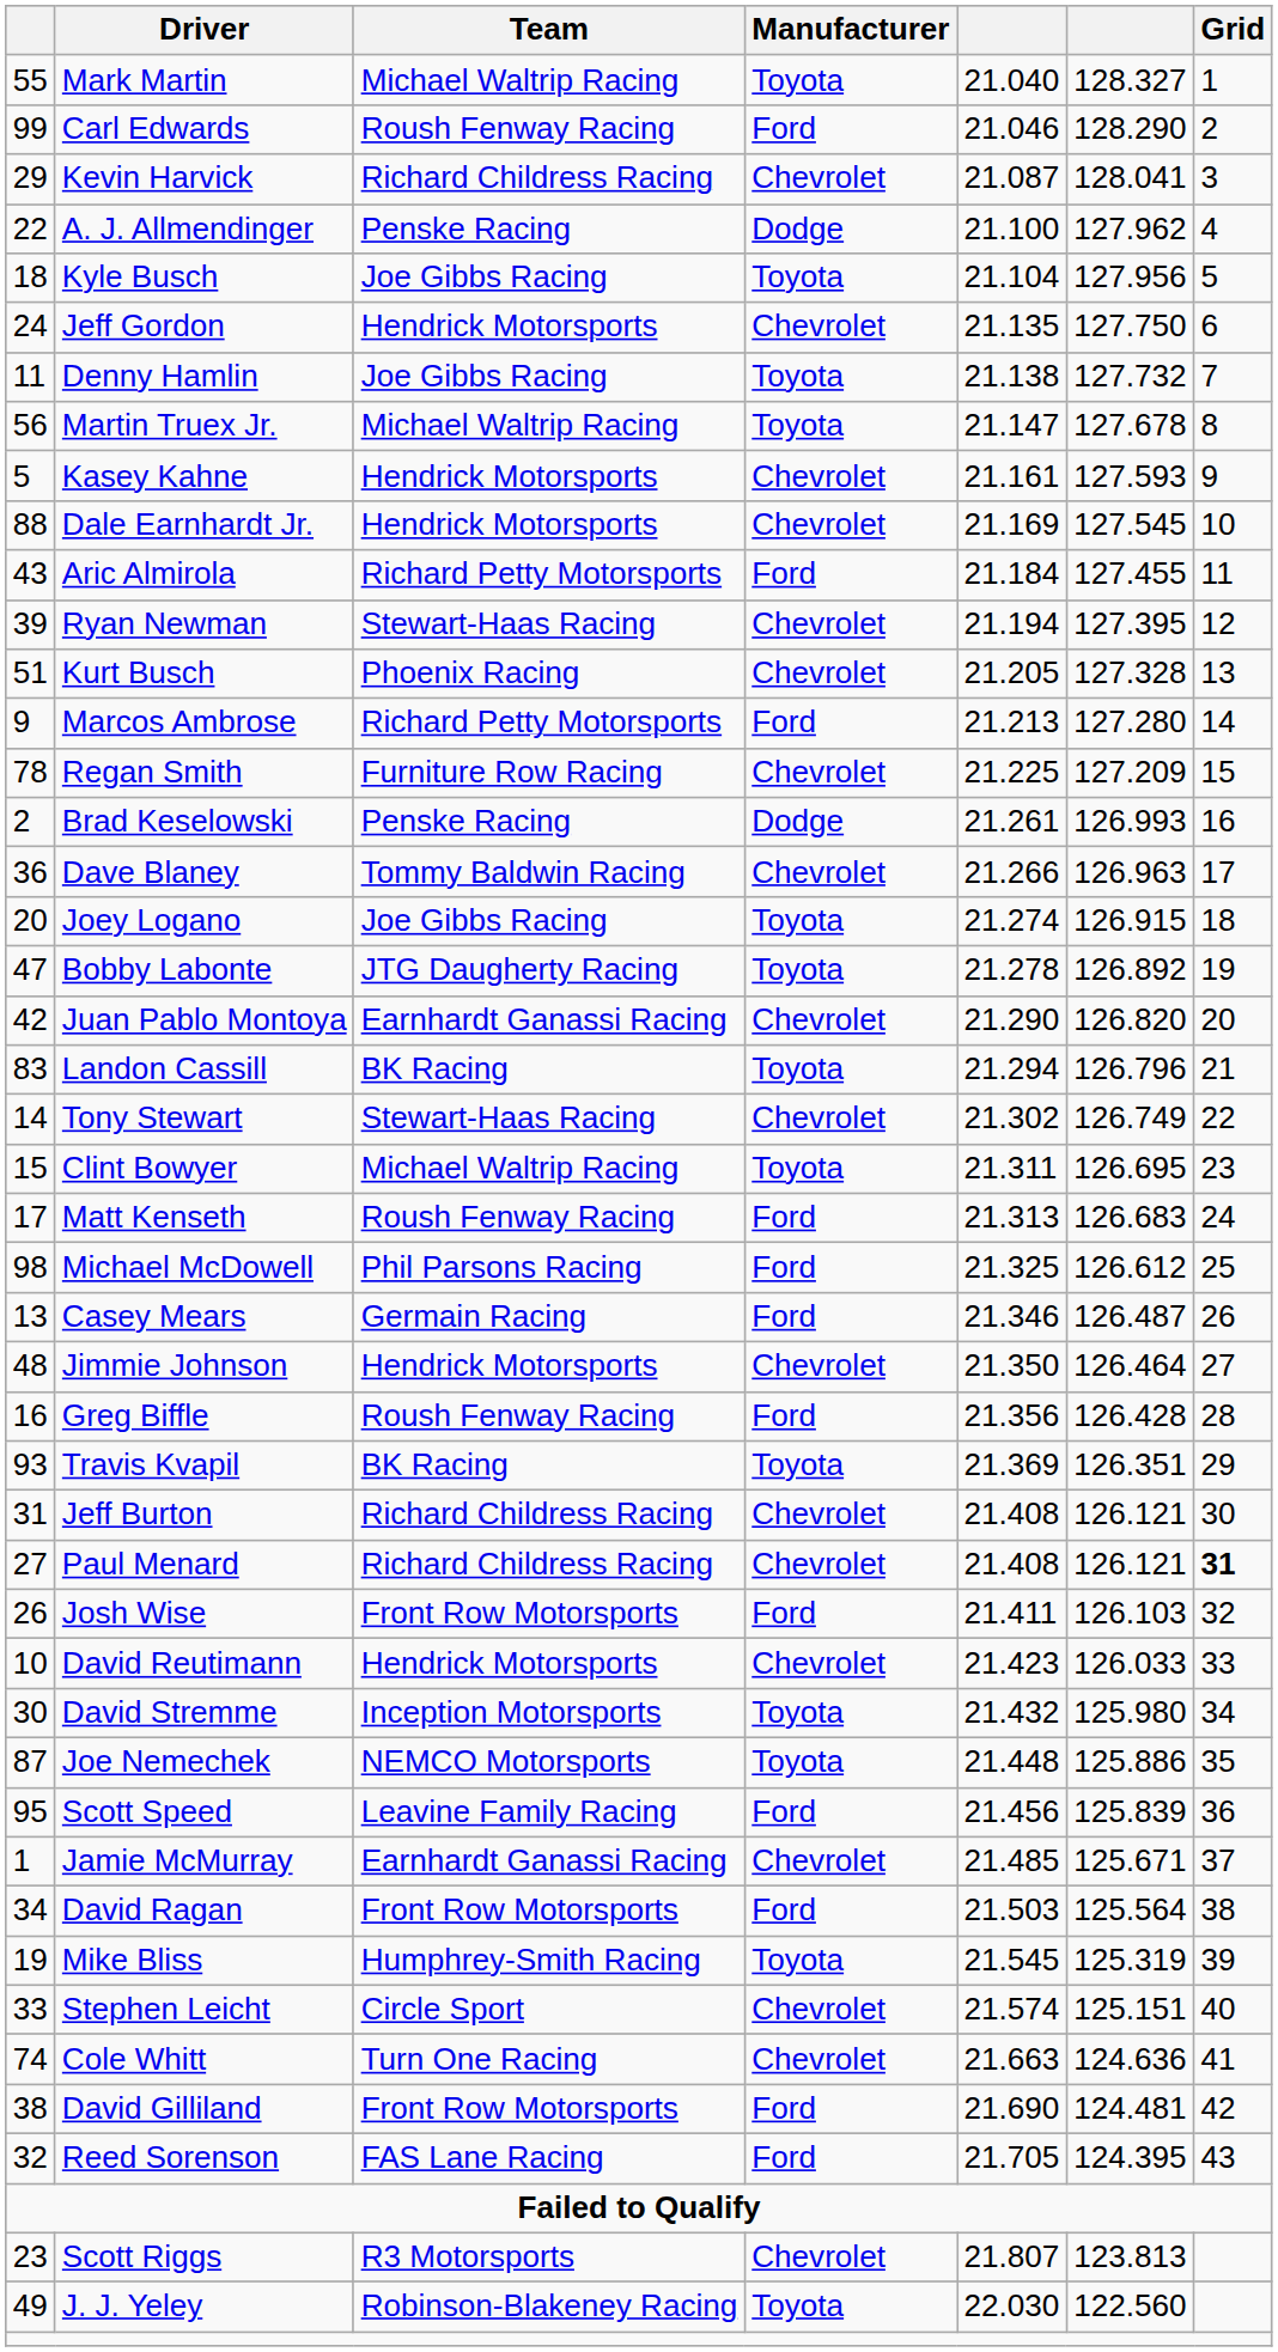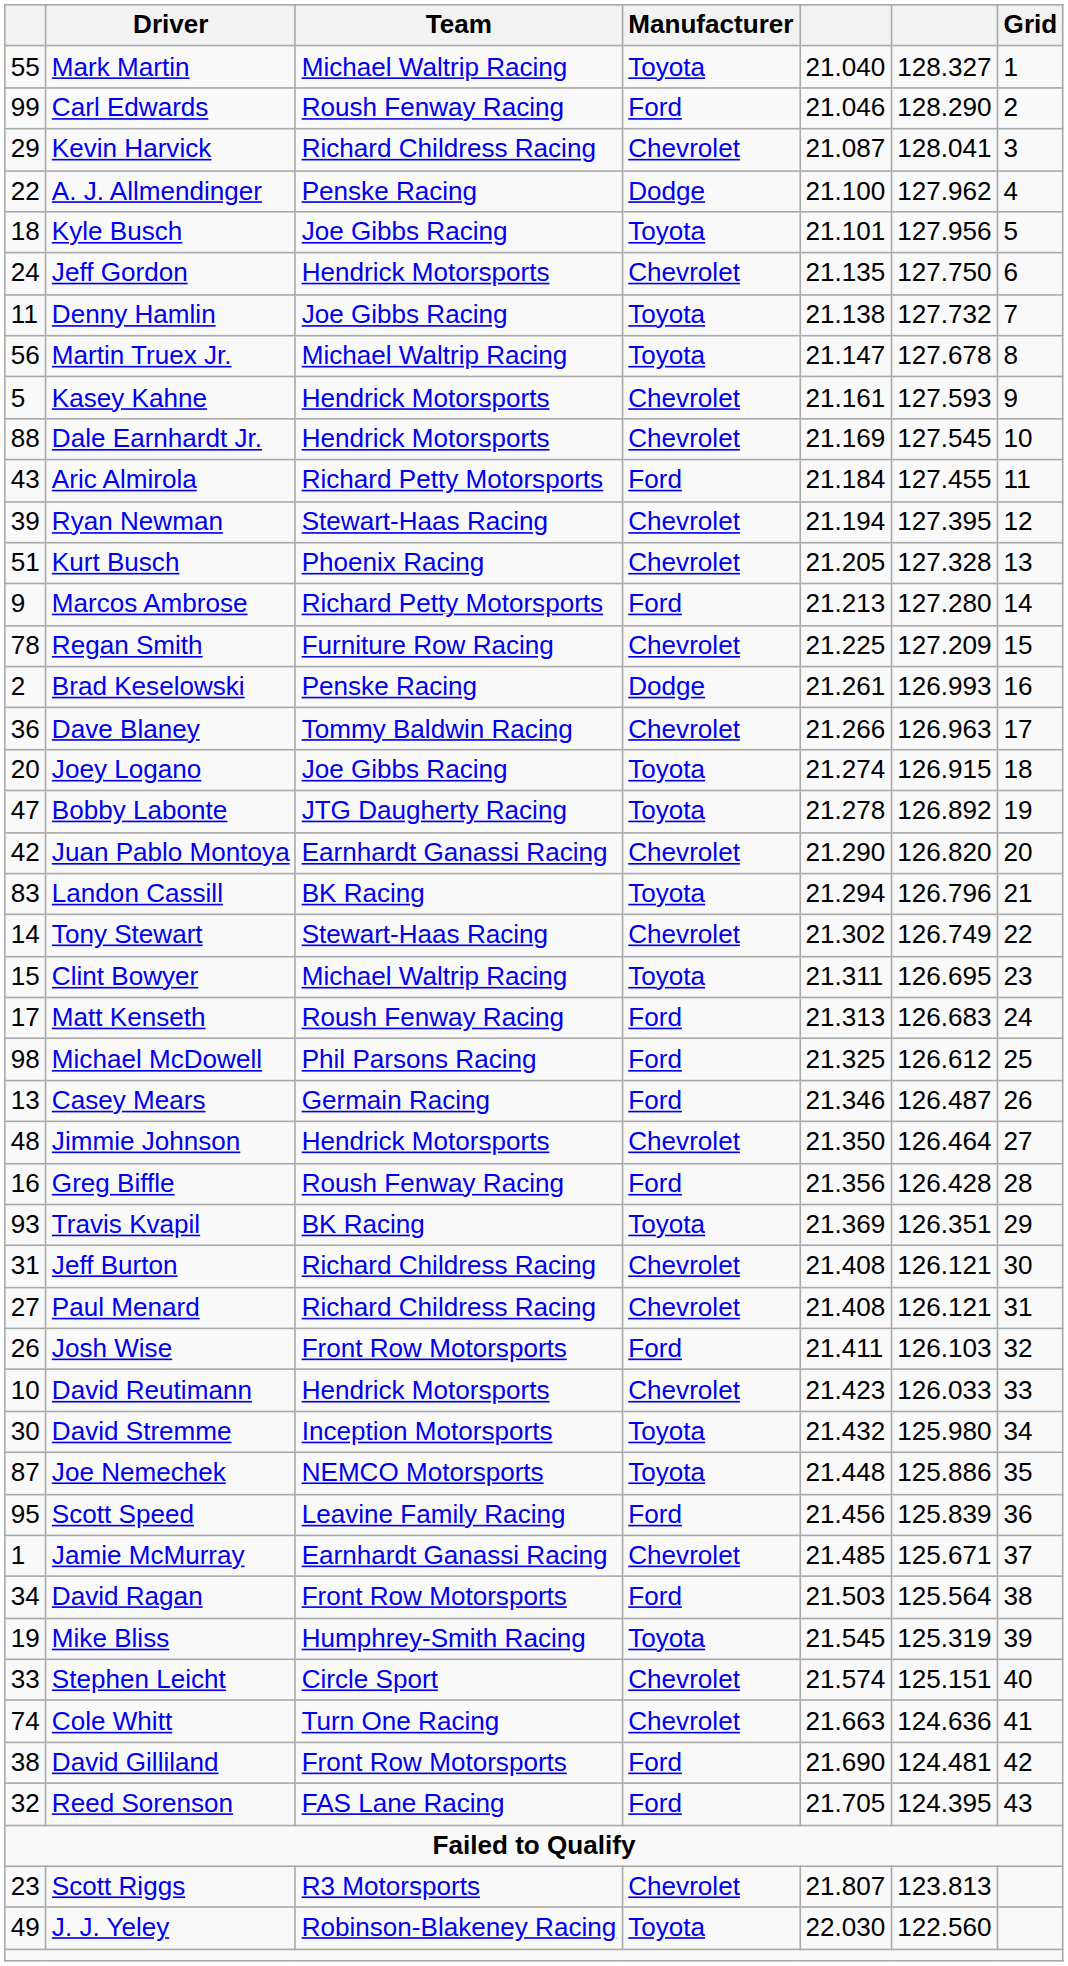 <table class="wikitable">
 <tr>
 <th></th>
 <th>Driver</th>
 <th>Team</th>
 <th>Manufacturer</th>
 <th></th>
 <th></th>
 <th>Grid</th>
 </tr>
 <tr>
 <td>55</td>
 <td><a href='#'>Mark Martin</a></td>
 <td><a href='#'>Michael Waltrip Racing</a></td>
 <td><a href='#'>Toyota</a></td>
 <td>21.040</td>
 <td>128.327</td>
 <td>1</td>
 </tr>
 <tr>
 <td>99</td>
 <td><a href='#'>Carl Edwards</a></td>
 <td><a href='#'>Roush Fenway Racing</a></td>
 <td><a href='#'>Ford</a></td>
 <td>21.046</td>
 <td>128.290</td>
 <td>2</td>
 </tr>
 <tr>
 <td>29</td>
 <td><a href='#'>Kevin Harvick</a></td>
 <td><a href='#'>Richard Childress Racing</a></td>
 <td><a href='#'>Chevrolet</a></td>
 <td>21.087</td>
 <td>128.041</td>
 <td>3</td>
 </tr>
 <tr>
 <td>22</td>
 <td><a href='#'>A. J. Allmendinger</a></td>
 <td><a href='#'>Penske Racing</a></td>
 <td><a href='#'>Dodge</a></td>
 <td>21.100</td>
 <td>127.962</td>
 <td>4</td>
 </tr>
 <tr>
 <td>18</td>
 <td><a href='#'>Kyle Busch</a></td>
 <td><a href='#'>Joe Gibbs Racing</a></td>
 <td><a href='#'>Toyota</a></td>
-<td>21.104</td>
+<td>21.101</td>
 <td>127.956</td>
 <td>5</td>
 </tr>
 <tr>
 <td>24</td>
 <td><a href='#'>Jeff Gordon</a></td>
 <td><a href='#'>Hendrick Motorsports</a></td>
 <td><a href='#'>Chevrolet</a></td>
 <td>21.135</td>
 <td>127.750</td>
 <td>6</td>
 </tr>
 <tr>
 <td>11</td>
 <td><a href='#'>Denny Hamlin</a></td>
 <td><a href='#'>Joe Gibbs Racing</a></td>
 <td><a href='#'>Toyota</a></td>
 <td>21.138</td>
 <td>127.732</td>
 <td>7</td>
 </tr>
 <tr>
 <td>56</td>
 <td><a href='#'>Martin Truex Jr.</a></td>
 <td><a href='#'>Michael Waltrip Racing</a></td>
 <td><a href='#'>Toyota</a></td>
 <td>21.147</td>
 <td>127.678</td>
 <td>8</td>
 </tr>
 <tr>
 <td>5</td>
 <td><a href='#'>Kasey Kahne</a></td>
 <td><a href='#'>Hendrick Motorsports</a></td>
 <td><a href='#'>Chevrolet</a></td>
 <td>21.161</td>
 <td>127.593</td>
 <td>9</td>
 </tr>
 <tr>
 <td>88</td>
 <td><a href='#'>Dale Earnhardt Jr.</a></td>
 <td><a href='#'>Hendrick Motorsports</a></td>
 <td><a href='#'>Chevrolet</a></td>
 <td>21.169</td>
 <td>127.545</td>
 <td>10</td>
 </tr>
 <tr>
 <td>43</td>
 <td><a href='#'>Aric Almirola</a></td>
 <td><a href='#'>Richard Petty Motorsports</a></td>
 <td><a href='#'>Ford</a></td>
 <td>21.184</td>
 <td>127.455</td>
 <td>11</td>
 </tr>
 <tr>
 <td>39</td>
 <td><a href='#'>Ryan Newman</a></td>
 <td><a href='#'>Stewart-Haas Racing</a></td>
 <td><a href='#'>Chevrolet</a></td>
 <td>21.194</td>
 <td>127.395</td>
 <td>12</td>
 </tr>
 <tr>
 <td>51</td>
 <td><a href='#'>Kurt Busch</a></td>
 <td><a href='#'>Phoenix Racing</a></td>
 <td><a href='#'>Chevrolet</a></td>
 <td>21.205</td>
 <td>127.328</td>
 <td>13</td>
 </tr>
 <tr>
 <td>9</td>
 <td><a href='#'>Marcos Ambrose</a></td>
 <td><a href='#'>Richard Petty Motorsports</a></td>
 <td><a href='#'>Ford</a></td>
 <td>21.213</td>
 <td>127.280</td>
 <td>14</td>
 </tr>
 <tr>
 <td>78</td>
 <td><a href='#'>Regan Smith</a></td>
 <td><a href='#'>Furniture Row Racing</a></td>
 <td><a href='#'>Chevrolet</a></td>
 <td>21.225</td>
 <td>127.209</td>
 <td>15</td>
 </tr>
 <tr>
 <td>2</td>
 <td><a href='#'>Brad Keselowski</a></td>
 <td><a href='#'>Penske Racing</a></td>
 <td><a href='#'>Dodge</a></td>
 <td>21.261</td>
 <td>126.993</td>
 <td>16</td>
 </tr>
 <tr>
 <td>36</td>
 <td><a href='#'>Dave Blaney</a></td>
 <td><a href='#'>Tommy Baldwin Racing</a></td>
 <td><a href='#'>Chevrolet</a></td>
 <td>21.266</td>
 <td>126.963</td>
 <td>17</td>
 </tr>
 <tr>
 <td>20</td>
 <td><a href='#'>Joey Logano</a></td>
 <td><a href='#'>Joe Gibbs Racing</a></td>
 <td><a href='#'>Toyota</a></td>
 <td>21.274</td>
 <td>126.915</td>
 <td>18</td>
 </tr>
 <tr>
 <td>47</td>
 <td><a href='#'>Bobby Labonte</a></td>
 <td><a href='#'>JTG Daugherty Racing</a></td>
 <td><a href='#'>Toyota</a></td>
 <td>21.278</td>
 <td>126.892</td>
 <td>19</td>
 </tr>
 <tr>
 <td>42</td>
 <td><a href='#'>Juan Pablo Montoya</a></td>
 <td><a href='#'>Earnhardt Ganassi Racing</a></td>
 <td><a href='#'>Chevrolet</a></td>
 <td>21.290</td>
 <td>126.820</td>
 <td>20</td>
 </tr>
 <tr>
 <td>83</td>
 <td><a href='#'>Landon Cassill</a></td>
 <td><a href='#'>BK Racing</a></td>
 <td><a href='#'>Toyota</a></td>
 <td>21.294</td>
 <td>126.796</td>
 <td>21</td>
 </tr>
 <tr>
 <td>14</td>
 <td><a href='#'>Tony Stewart</a></td>
 <td><a href='#'>Stewart-Haas Racing</a></td>
 <td><a href='#'>Chevrolet</a></td>
 <td>21.302</td>
 <td>126.749</td>
 <td>22</td>
 </tr>
 <tr>
 <td>15</td>
 <td><a href='#'>Clint Bowyer</a></td>
 <td><a href='#'>Michael Waltrip Racing</a></td>
 <td><a href='#'>Toyota</a></td>
 <td>21.311</td>
 <td>126.695</td>
 <td>23</td>
 </tr>
 <tr>
 <td>17</td>
 <td><a href='#'>Matt Kenseth</a></td>
 <td><a href='#'>Roush Fenway Racing</a></td>
 <td><a href='#'>Ford</a></td>
 <td>21.313</td>
 <td>126.683</td>
 <td>24</td>
 </tr>
 <tr>
 <td>98</td>
 <td><a href='#'>Michael McDowell</a></td>
 <td><a href='#'>Phil Parsons Racing</a></td>
 <td><a href='#'>Ford</a></td>
 <td>21.325</td>
 <td>126.612</td>
 <td>25</td>
 </tr>
 <tr>
 <td>13</td>
 <td><a href='#'>Casey Mears</a></td>
 <td><a href='#'>Germain Racing</a></td>
 <td><a href='#'>Ford</a></td>
 <td>21.346</td>
 <td>126.487</td>
 <td>26</td>
 </tr>
 <tr>
 <td>48</td>
 <td><a href='#'>Jimmie Johnson</a></td>
 <td><a href='#'>Hendrick Motorsports</a></td>
 <td><a href='#'>Chevrolet</a></td>
 <td>21.350</td>
 <td>126.464</td>
 <td>27</td>
 </tr>
 <tr>
 <td>16</td>
 <td><a href='#'>Greg Biffle</a></td>
 <td><a href='#'>Roush Fenway Racing</a></td>
 <td><a href='#'>Ford</a></td>
 <td>21.356</td>
 <td>126.428</td>
 <td>28</td>
 </tr>
 <tr>
 <td>93</td>
 <td><a href='#'>Travis Kvapil</a></td>
 <td><a href='#'>BK Racing</a></td>
 <td><a href='#'>Toyota</a></td>
 <td>21.369</td>
 <td>126.351</td>
 <td>29</td>
 </tr>
 <tr>
 <td>31</td>
 <td><a href='#'>Jeff Burton</a></td>
 <td><a href='#'>Richard Childress Racing</a></td>
 <td><a href='#'>Chevrolet</a></td>
 <td>21.408</td>
 <td>126.121</td>
 <td>30</td>
 </tr>
 <tr>
 <td>27</td>
 <td><a href='#'>Paul Menard</a></td>
 <td><a href='#'>Richard Childress Racing</a></td>
 <td><a href='#'>Chevrolet</a></td>
 <td>21.408</td>
 <td>126.121</td>
-<td><strong>31</strong></td>
+<td>31</td>
 </tr>
 <tr>
 <td>26</td>
 <td><a href='#'>Josh Wise</a></td>
 <td><a href='#'>Front Row Motorsports</a></td>
 <td><a href='#'>Ford</a></td>
 <td>21.411</td>
 <td>126.103</td>
 <td>32</td>
 </tr>
 <tr>
 <td>10</td>
 <td><a href='#'>David Reutimann</a></td>
 <td><a href='#'>Hendrick Motorsports</a></td>
 <td><a href='#'>Chevrolet</a></td>
 <td>21.423</td>
 <td>126.033</td>
 <td>33</td>
 </tr>
 <tr>
 <td>30</td>
 <td><a href='#'>David Stremme</a></td>
 <td><a href='#'>Inception Motorsports</a></td>
 <td><a href='#'>Toyota</a></td>
 <td>21.432</td>
 <td>125.980</td>
 <td>34</td>
 </tr>
 <tr>
 <td>87</td>
 <td><a href='#'>Joe Nemechek</a></td>
 <td><a href='#'>NEMCO Motorsports</a></td>
 <td><a href='#'>Toyota</a></td>
 <td>21.448</td>
 <td>125.886</td>
 <td>35</td>
 </tr>
 <tr>
 <td>95</td>
 <td><a href='#'>Scott Speed</a></td>
 <td><a href='#'>Leavine Family Racing</a></td>
 <td><a href='#'>Ford</a></td>
 <td>21.456</td>
 <td>125.839</td>
 <td>36</td>
 </tr>
 <tr>
 <td>1</td>
 <td><a href='#'>Jamie McMurray</a></td>
 <td><a href='#'>Earnhardt Ganassi Racing</a></td>
 <td><a href='#'>Chevrolet</a></td>
 <td>21.485</td>
 <td>125.671</td>
 <td>37</td>
 </tr>
 <tr>
 <td>34</td>
 <td><a href='#'>David Ragan</a></td>
 <td><a href='#'>Front Row Motorsports</a></td>
 <td><a href='#'>Ford</a></td>
 <td>21.503</td>
 <td>125.564</td>
 <td>38</td>
 </tr>
 <tr>
 <td>19</td>
 <td><a href='#'>Mike Bliss</a></td>
 <td><a href='#'>Humphrey-Smith Racing</a></td>
 <td><a href='#'>Toyota</a></td>
 <td>21.545</td>
 <td>125.319</td>
 <td>39</td>
 </tr>
 <tr>
 <td>33</td>
 <td><a href='#'>Stephen Leicht</a></td>
 <td><a href='#'>Circle Sport</a></td>
 <td><a href='#'>Chevrolet</a></td>
 <td>21.574</td>
 <td>125.151</td>
 <td>40</td>
 </tr>
 <tr>
 <td>74</td>
 <td><a href='#'>Cole Whitt</a></td>
 <td><a href='#'>Turn One Racing</a></td>
 <td><a href='#'>Chevrolet</a></td>
 <td>21.663</td>
 <td>124.636</td>
 <td>41</td>
 </tr>
 <tr>
 <td>38</td>
 <td><a href='#'>David Gilliland</a></td>
 <td><a href='#'>Front Row Motorsports</a></td>
 <td><a href='#'>Ford</a></td>
 <td>21.690</td>
 <td>124.481</td>
 <td>42</td>
 </tr>
 <tr>
 <td>32</td>
 <td><a href='#'>Reed Sorenson</a></td>
 <td><a href='#'>FAS Lane Racing</a></td>
 <td><a href='#'>Ford</a></td>
 <td>21.705</td>
 <td>124.395</td>
 <td>43</td>
 </tr>
 <tr>
 <td colspan="7" style="text-align:center;"><strong>Failed to Qualify</strong></td>
 </tr>
 <tr>
 <td>23</td>
 <td><a href='#'>Scott Riggs</a></td>
 <td><a href='#'>R3 Motorsports</a></td>
 <td><a href='#'>Chevrolet</a></td>
 <td>21.807</td>
 <td>123.813</td>
 <td></td>
 </tr>
 <tr>
 <td>49</td>
 <td><a href='#'>J. J. Yeley</a></td>
 <td><a href='#'>Robinson-Blakeney Racing</a></td>
 <td><a href='#'>Toyota</a></td>
 <td>22.030</td>
 <td>122.560</td>
 <td></td>
 </tr>
 <tr>
 <td colspan="8"></td>
 </tr>
 </table>
